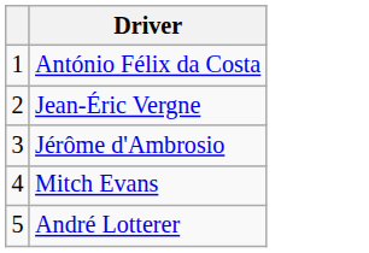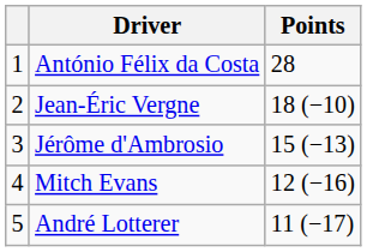 <table class="wikitable" style="font-size: 85%">
 <tr>
 <th scope="col"></th>
 <th scope="col">Driver</th>
+<th scope="col">Points</th>
 </tr>
 <tr>
 <td align="center">1</td>
 <td> <a href='#'>António Félix da Costa</a></td>
+<td align="left">28</td>
 </tr>
 <tr>
 <td align="center">2</td>
 <td> <a href='#'>Jean-Éric Vergne</a></td>
+<td align="left">18 (−10)</td>
 </tr>
 <tr>
 <td align="center">3</td>
 <td> <a href='#'>Jérôme d'Ambrosio</a></td>
+<td align="left">15 (−13)</td>
 </tr>
 <tr>
 <td align="center">4</td>
 <td> <a href='#'>Mitch Evans</a></td>
+<td align="left">12 (−16)</td>
 </tr>
 <tr>
 <td align="center">5</td>
 <td> <a href='#'>André Lotterer</a></td>
+<td align="left">11 (−17)</td>
 </tr>
 </table>
